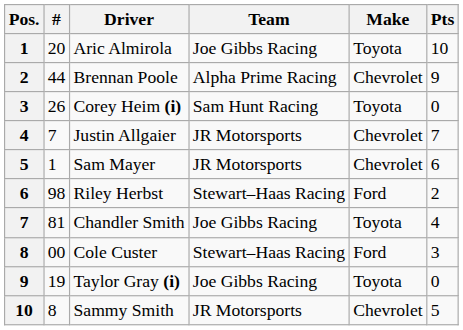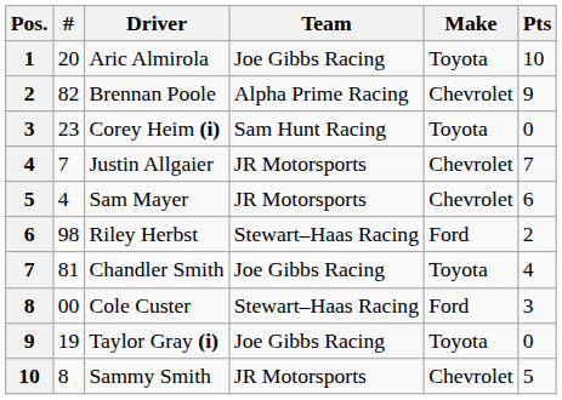 <table class="wikitable" style="font-size:95%">
 <tr>
 <th>Pos.</th>
 <th>#</th>
 <th>Driver</th>
 <th>Team</th>
 <th>Make</th>
 <th>Pts</th>
 </tr>
 <tr>
 <th>1</th>
 <td>20</td>
 <td>Aric Almirola</td>
 <td>Joe Gibbs Racing</td>
 <td>Toyota</td>
 <td>10</td>
 </tr>
 <tr>
 <th>2</th>
-<td>44</td>
+<td>82</td>
 <td>Brennan Poole</td>
 <td>Alpha Prime Racing</td>
 <td>Chevrolet</td>
 <td>9</td>
 </tr>
 <tr>
 <th>3</th>
-<td>26</td>
+<td>23</td>
 <td>Corey Heim <strong>(i)</strong></td>
 <td>Sam Hunt Racing</td>
 <td>Toyota</td>
 <td>0</td>
 </tr>
 <tr>
 <th>4</th>
 <td>7</td>
 <td>Justin Allgaier</td>
 <td>JR Motorsports</td>
 <td>Chevrolet</td>
 <td>7</td>
 </tr>
 <tr>
 <th>5</th>
-<td>1</td>
+<td>4</td>
 <td>Sam Mayer</td>
 <td>JR Motorsports</td>
 <td>Chevrolet</td>
 <td>6</td>
 </tr>
 <tr>
 <th>6</th>
 <td>98</td>
 <td>Riley Herbst</td>
 <td>Stewart–Haas Racing</td>
 <td>Ford</td>
 <td>2</td>
 </tr>
 <tr>
 <th>7</th>
 <td>81</td>
 <td>Chandler Smith</td>
 <td>Joe Gibbs Racing</td>
 <td>Toyota</td>
 <td>4</td>
 </tr>
 <tr>
 <th>8</th>
 <td>00</td>
 <td>Cole Custer</td>
 <td>Stewart–Haas Racing</td>
 <td>Ford</td>
 <td>3</td>
 </tr>
 <tr>
 <th>9</th>
 <td>19</td>
 <td>Taylor Gray <strong>(i)</strong></td>
 <td>Joe Gibbs Racing</td>
 <td>Toyota</td>
 <td>0</td>
 </tr>
 <tr>
 <th>10</th>
 <td>8</td>
 <td>Sammy Smith</td>
 <td>JR Motorsports</td>
 <td>Chevrolet</td>
 <td>5</td>
 </tr>
 </table>
